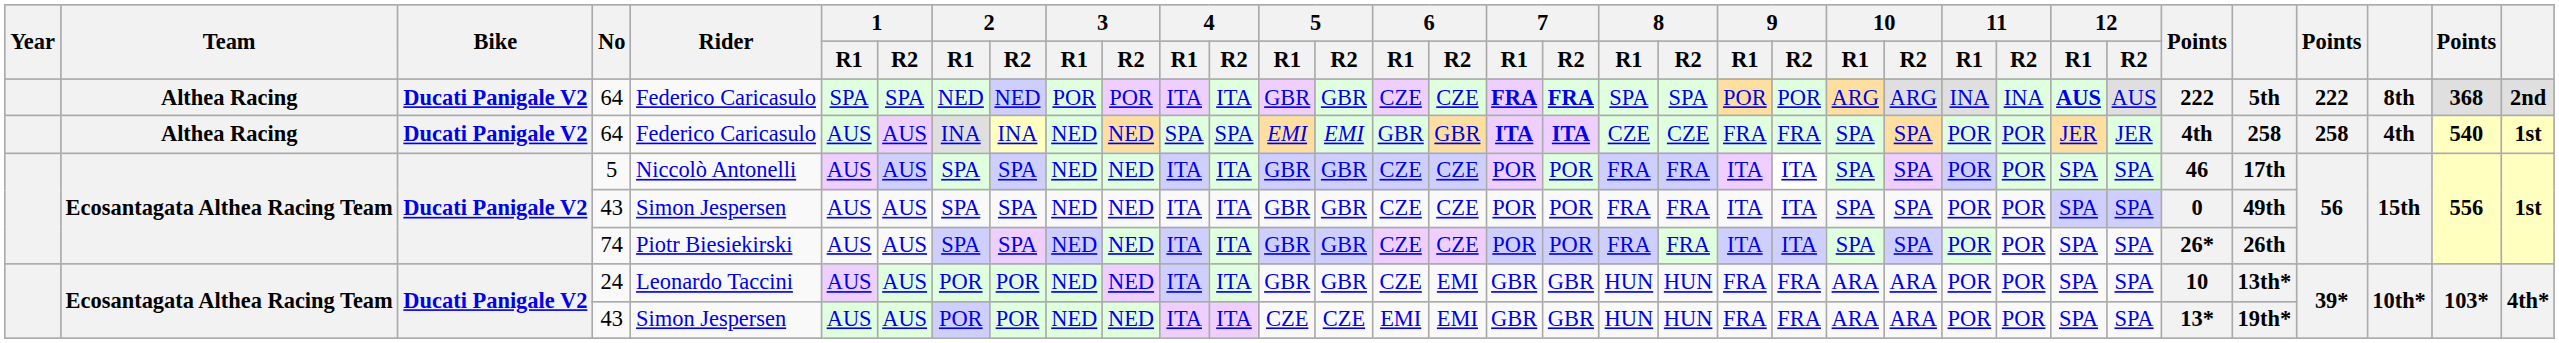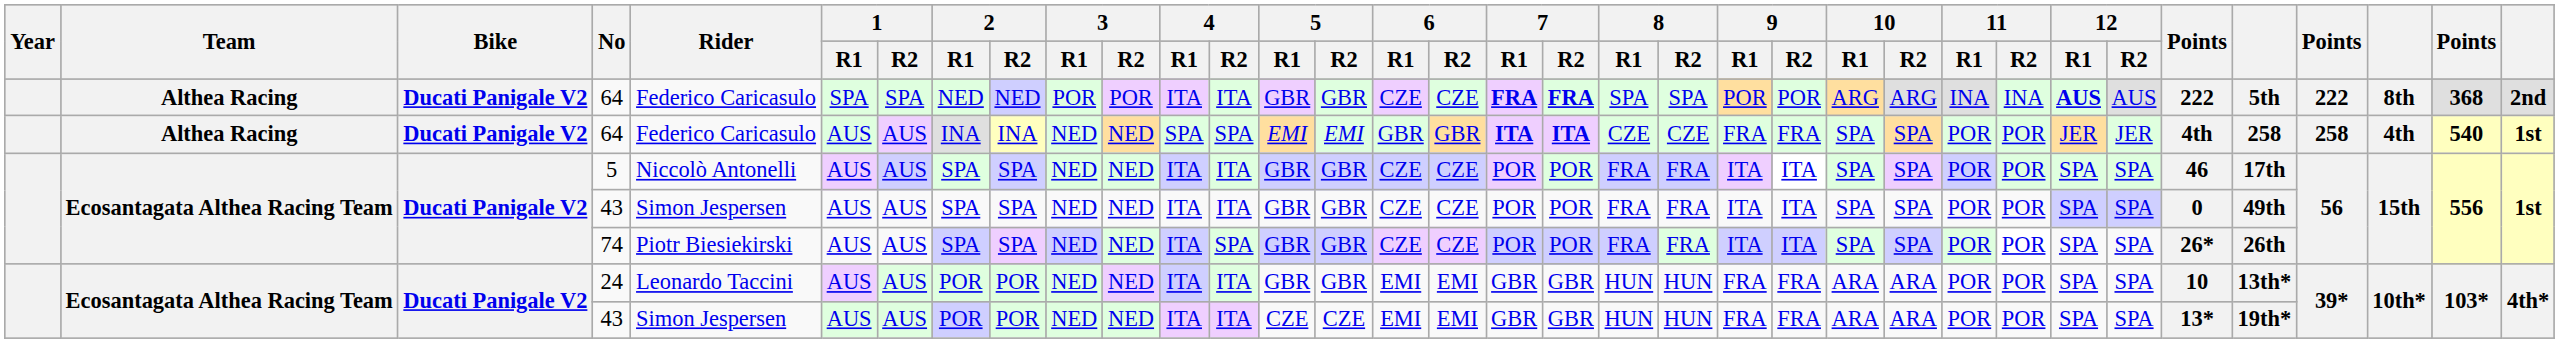 <table class="wikitable" style="text-align:center; font-size:85%;">
 <tr>
 <th rowspan="2">Year</th>
 <th rowspan="2">Team</th>
 <th rowspan="2">Bike</th>
 <th rowspan="2">No</th>
 <th rowspan="2">Rider</th>
 <th colspan="2">1</th>
 <th colspan="2">2</th>
 <th colspan="2">3</th>
 <th colspan="2">4</th>
 <th colspan="2">5</th>
 <th colspan="2">6</th>
 <th colspan="2">7</th>
 <th colspan="2">8</th>
 <th colspan="2">9</th>
 <th colspan="2">10</th>
 <th colspan="2">11</th>
 <th colspan="2">12</th>
 <th rowspan="2">Points</th>
 <th rowspan="2"></th>
 <th rowspan="2">Points</th>
 <th rowspan="2"></th>
 <th rowspan="2">Points</th>
 <th rowspan="2"></th>
 </tr>
 <tr>
 <th>R1</th>
 <th>R2</th>
 <th>R1</th>
 <th>R2</th>
 <th>R1</th>
 <th>R2</th>
 <th>R1</th>
 <th>R2</th>
 <th>R1</th>
 <th>R2</th>
 <th>R1</th>
 <th>R2</th>
 <th>R1</th>
 <th>R2</th>
 <th>R1</th>
 <th>R2</th>
 <th>R1</th>
 <th>R2</th>
 <th>R1</th>
 <th>R2</th>
 <th>R1</th>
 <th>R2</th>
 <th>R1</th>
 <th>R2</th>
 </tr>
 <tr>
 <th></th>
 <th>Althea Racing</th>
 <th><a href='#'>Ducati Panigale V2</a></th>
 <td>64</td>
 <td style="text-align:left;"> <a href='#'>Federico Caricasulo</a></td>
 <td style="background:#dfffdf;"><a href='#'>SPA</a><br></td>
 <td style="background:#dfffdf;"><a href='#'>SPA</a><br></td>
 <td style="background:#dfffdf;"><a href='#'>NED</a><br></td>
 <td style="background:#cfcfff;"><a href='#'>NED</a><br></td>
 <td style="background:#dfffdf;"><a href='#'>POR</a><br></td>
 <td style="background:#efcfff;"><a href='#'>POR</a><br></td>
 <td style="background:#efcfff;"><a href='#'>ITA</a><br></td>
 <td style="background:#dfffdf;"><a href='#'>ITA</a><br></td>
 <td style="background:#efcfff;"><a href='#'>GBR</a><br></td>
 <td style="background:#dfffdf;"><a href='#'>GBR</a><br></td>
 <td style="background:#efcfff;"><a href='#'>CZE</a><br></td>
 <td style="background:#dfffdf;"><a href='#'>CZE</a><br></td>
 <td style="background:#efcfff;"><strong><a href='#'>FRA</a></strong><br></td>
 <td style="background:#dfffdf;"><strong><a href='#'>FRA</a></strong><br></td>
 <td style="background:#dfffdf;"><a href='#'>SPA</a><br></td>
 <td style="background:#dfffdf;"><a href='#'>SPA</a><br></td>
 <td style="background:#ffdf9f;"><a href='#'>POR</a><br></td>
 <td style="background:#dfffdf;"><a href='#'>POR</a><br></td>
 <td style="background:#ffdf9f;"><a href='#'>ARG</a><br></td>
 <td style="background:#dfdfdf;"><a href='#'>ARG</a><br></td>
 <td style="background:#dfdfdf;"><a href='#'>INA</a><br></td>
 <td style="background:#dfffdf;"><a href='#'>INA</a><br></td>
 <td style="background:#dfffdf;"><strong><a href='#'>AUS</a></strong><br></td>
 <td style="background:#dfdfdf;"><a href='#'>AUS</a><br></td>
 <th>222</th>
 <th>5th</th>
 <th>222</th>
 <th>8th</th>
 <th style="background:#dfdfdf;">368</th>
 <th style="background:#dfdfdf;">2nd</th>
 </tr>
 <tr>
 <th></th>
 <th>Althea Racing</th>
 <th><a href='#'>Ducati Panigale V2</a></th>
 <td>64</td>
 <td style="text-align:left;"> <a href='#'>Federico Caricasulo</a></td>
 <td style="background:#dfffdf;"><a href='#'>AUS</a><br></td>
 <td style="background:#efcfff;"><a href='#'>AUS</a><br></td>
 <td style="background:#dfdfdf;"><a href='#'>INA</a><br></td>
 <td style="background:#ffffbf;"><a href='#'>INA</a><br></td>
 <td style="background:#dfffdf;"><a href='#'>NED</a><br></td>
 <td style="background:#ffdf9f;"><a href='#'>NED</a><br></td>
 <td style="background:#dfffdf;"><a href='#'>SPA</a><br></td>
 <td style="background:#dfffdf;"><a href='#'>SPA</a><br></td>
 <td style="background:#ffdf9f;"><em><a href='#'>EMI</a></em><br></td>
 <td style="background:#dfffdf;"><em><a href='#'>EMI</a></em><br></td>
 <td style="background:#dfffdf;"><a href='#'>GBR</a><br></td>
 <td style="background:#ffdf9f;"><a href='#'>GBR</a><br></td>
 <td style="background:#efcfff;"><strong><a href='#'>ITA</a></strong><br></td>
 <td style="background:#efcfff;"><strong><a href='#'>ITA</a></strong><br></td>
 <td style="background:#dfffdf;"><a href='#'>CZE</a><br></td>
 <td style="background:#dfffdf;"><a href='#'>CZE</a><br></td>
 <td style="background:#dfffdf;"><a href='#'>FRA</a><br></td>
 <td style="background:#dfffdf;"><a href='#'>FRA</a><br></td>
 <td style="background:#dfffdf;"><a href='#'>SPA</a><br></td>
 <td style="background:#ffdf9f;"><a href='#'>SPA</a><br></td>
 <td style="background:#dfffdf;"><a href='#'>POR</a><br></td>
 <td style="background:#dfffdf;"><a href='#'>POR</a><br></td>
 <td style="background:#ffdf9f;"><a href='#'>JER</a><br></td>
 <td style="background:#dfffdf;"><a href='#'>JER</a><br></td>
 <th>4th</th>
 <th>258</th>
 <th>258</th>
 <th>4th</th>
 <th style="background:#ffffbf;">540</th>
 <th style="background:#ffffbf;">1st</th>
 </tr>
 <tr>
 <th rowspan="3"></th>
 <th rowspan="3">Ecosantagata Althea Racing Team</th>
 <th rowspan="3"><a href='#'>Ducati Panigale V2</a></th>
 <td>5</td>
 <td style="text-align:left;"> <a href='#'>Niccolò Antonelli</a></td>
 <td style="background:#EFCFFF;"><a href='#'>AUS</a><br></td>
 <td style="background:#CFCFFF;"><a href='#'>AUS</a><br></td>
 <td style="background:#DFFFDF;"><a href='#'>SPA</a><br></td>
 <td style="background:#CFCFFF;"><a href='#'>SPA</a><br></td>
 <td style="background:#DFFFDF;"><a href='#'>NED</a><br></td>
 <td style="background:#DFFFDF;"><a href='#'>NED</a><br></td>
 <td style="background:#CFCFFF;"><a href='#'>ITA</a><br></td>
 <td style="background:#DFFFDF;"><a href='#'>ITA</a><br></td>
 <td style="background:#CFCFFF;"><a href='#'>GBR</a><br></td>
 <td style="background:#CFCFFF;"><a href='#'>GBR</a><br></td>
 <td style="background:#CFCFFF;"><a href='#'>CZE</a><br></td>
 <td style="background:#CFCFFF;"><a href='#'>CZE</a><br></td>
 <td style="background:#EFCFFF;"><a href='#'>POR</a><br></td>
 <td style="background:#DFFFDF;"><a href='#'>POR</a><br></td>
 <td style="background:#CFCFFF;"><a href='#'>FRA</a><br></td>
 <td style="background:#CFCFFF;"><a href='#'>FRA</a><br></td>
 <td style="background:#EFCFFF;"><a href='#'>ITA</a><br></td>
 <td style="background:#FFFFFF;"><a href='#'>ITA</a><br></td>
 <td style="background:#DFFFDF;"><a href='#'>SPA</a><br></td>
 <td style="background:#EFCFFF;"><a href='#'>SPA</a><br></td>
 <td style="background:#CFCFFF;"><a href='#'>POR</a><br></td>
 <td style="background:#DFFFDF;"><a href='#'>POR</a><br></td>
 <td style="background:#DFFFDF;"><a href='#'>SPA</a><br></td>
 <td style="background:#DFFFDF;"><a href='#'>SPA</a><br></td>
 <th>46</th>
 <th>17th</th>
 <th rowspan="3">56</th>
 <th rowspan="3">15th</th>
 <th rowspan="3" style="background:#FFFFBF;">556</th>
 <th rowspan="3" style="background:#FFFFBF;">1st</th>
 </tr>
 <tr>
 <td>43</td>
 <td style="text-align:left;"> <a href='#'>Simon Jespersen</a></td>
 <td><a href='#'>AUS</a></td>
 <td><a href='#'>AUS</a></td>
 <td><a href='#'>SPA</a></td>
 <td><a href='#'>SPA</a></td>
 <td><a href='#'>NED</a></td>
 <td><a href='#'>NED</a></td>
 <td><a href='#'>ITA</a></td>
 <td><a href='#'>ITA</a></td>
 <td><a href='#'>GBR</a></td>
 <td><a href='#'>GBR</a></td>
 <td><a href='#'>CZE</a></td>
 <td><a href='#'>CZE</a></td>
 <td><a href='#'>POR</a></td>
 <td><a href='#'>POR</a></td>
 <td><a href='#'>FRA</a></td>
 <td><a href='#'>FRA</a></td>
 <td><a href='#'>ITA</a></td>
 <td><a href='#'>ITA</a></td>
 <td><a href='#'>SPA</a></td>
 <td><a href='#'>SPA</a></td>
 <td><a href='#'>POR</a></td>
 <td><a href='#'>POR</a></td>
 <td style="background:#CFCFFF;"><a href='#'>SPA</a><br></td>
 <td style="background:#CFCFFF;"><a href='#'>SPA</a><br></td>
 <th>0</th>
 <th>49th</th>
 </tr>
 <tr>
 <td>74</td>
 <td style="text-align:left;"> <a href='#'>Piotr Biesiekirski</a></td>
 <td><a href='#'>AUS</a></td>
 <td><a href='#'>AUS</a></td>
 <td style="background:#CFCFFF;"><a href='#'>SPA</a><br></td>
 <td style="background:#EFCFFF;"><a href='#'>SPA</a><br></td>
 <td style="background:#CFCFFF;"><a href='#'>NED</a><br></td>
 <td style="background:#DFFFDF;"><a href='#'>NED</a><br></td>
 <td style="background:#CFCFFF;"><a href='#'>ITA</a><br></td>
-<td style="background:#DFFFDF;"><a href='#'>ITA</a><br></td>
+<td style="background:#dfffdf;"><a href='#'>SPA</a><br></td>
 <td style="background:#CFCFFF;"><a href='#'>GBR</a><br></td>
 <td style="background:#CFCFFF;"><a href='#'>GBR</a><br></td>
 <td style="background:#EFCFFF;"><a href='#'>CZE</a><br></td>
 <td style="background:#EFCFFF;"><a href='#'>CZE</a><br></td>
 <td style="background:#CFCFFF;"><a href='#'>POR</a><br></td>
 <td style="background:#CFCFFF;"><a href='#'>POR</a><br></td>
 <td style="background:#CFCFFF;"><a href='#'>FRA</a><br></td>
 <td style="background:#DFFFDF;"><a href='#'>FRA</a><br></td>
 <td style="background:#CFCFFF;"><a href='#'>ITA</a><br></td>
 <td style="background:#CFCFFF;"><a href='#'>ITA</a><br></td>
 <td style="background:#DFFFDF;"><a href='#'>SPA</a><br></td>
 <td style="background:#CFCFFF;"><a href='#'>SPA</a><br></td>
 <td style="background:#DFFFDF;"><a href='#'>POR</a><br></td>
 <td style="background:#FFFFFF;"><a href='#'>POR</a><br></td>
 <td><a href='#'>SPA</a></td>
 <td><a href='#'>SPA</a></td>
 <th>26*</th>
 <th>26th</th>
 </tr>
 <tr>
 <th rowspan="2"></th>
 <th rowspan="2">Ecosantagata Althea Racing Team</th>
 <th rowspan="2"><a href='#'>Ducati Panigale V2</a></th>
 <td>24</td>
 <td style="text-align:left;"> <a href='#'>Leonardo Taccini</a></td>
 <td style="background:#EFCFFF;"><a href='#'>AUS</a><br></td>
 <td style="background:#DFFFDF;"><a href='#'>AUS</a><br></td>
 <td style="background:#DFFFDF;"><a href='#'>POR</a><br></td>
 <td style="background:#DFFFDF;"><a href='#'>POR</a><br></td>
 <td style="background:#DFFFDF;"><a href='#'>NED</a><br></td>
 <td style="background:#EFCFFF;"><a href='#'>NED</a><br></td>
 <td style="background:#CFCFFF;"><a href='#'>ITA</a><br></td>
 <td style="background:#DFFFDF;"><a href='#'>ITA</a><br></td>
 <td><a href='#'>GBR</a></td>
 <td><a href='#'>GBR</a></td>
-<td><a href='#'>CZE</a></td>
+<td><a href='#'>EMI</a></td>
 <td><a href='#'>EMI</a></td>
 <td><a href='#'>GBR</a></td>
 <td><a href='#'>GBR</a></td>
 <td><a href='#'>HUN</a></td>
 <td><a href='#'>HUN</a></td>
 <td><a href='#'>FRA</a></td>
 <td><a href='#'>FRA</a></td>
 <td><a href='#'>ARA</a></td>
 <td><a href='#'>ARA</a></td>
 <td><a href='#'>POR</a></td>
 <td><a href='#'>POR</a></td>
 <td><a href='#'>SPA</a></td>
 <td><a href='#'>SPA</a></td>
 <th>10</th>
 <th>13th*</th>
 <th rowspan="2">39*</th>
 <th rowspan="2">10th*</th>
 <th rowspan="2" style="background:#;">103*</th>
 <th rowspan="2" style="background:#;">4th*</th>
 </tr>
 <tr>
 <td>43</td>
 <td style="text-align:left;"> <a href='#'>Simon Jespersen</a></td>
 <td style="background:#DFFFDF;"><a href='#'>AUS</a><br></td>
 <td style="background:#DFFFDF;"><a href='#'>AUS</a><br></td>
 <td style="background:#CFCFFF;"><a href='#'>POR</a><br></td>
 <td style="background:#DFFFDF;"><a href='#'>POR</a><br></td>
 <td style="background:#DFFFDF;"><a href='#'>NED</a><br></td>
 <td style="background:#DFFFDF;"><a href='#'>NED</a><br></td>
 <td style="background:#EFCFFF;"><a href='#'>ITA</a><br></td>
 <td style="background:#EFCFFF;"><a href='#'>ITA</a><br></td>
 <td><a href='#'>CZE</a></td>
 <td><a href='#'>CZE</a></td>
 <td><a href='#'>EMI</a></td>
 <td><a href='#'>EMI</a></td>
 <td><a href='#'>GBR</a></td>
 <td><a href='#'>GBR</a></td>
 <td><a href='#'>HUN</a></td>
 <td><a href='#'>HUN</a></td>
 <td><a href='#'>FRA</a></td>
 <td><a href='#'>FRA</a></td>
 <td><a href='#'>ARA</a></td>
 <td><a href='#'>ARA</a></td>
 <td><a href='#'>POR</a></td>
 <td><a href='#'>POR</a></td>
 <td><a href='#'>SPA</a></td>
 <td><a href='#'>SPA</a></td>
 <th>13*</th>
 <th>19th*</th>
 </tr>
 </table>
